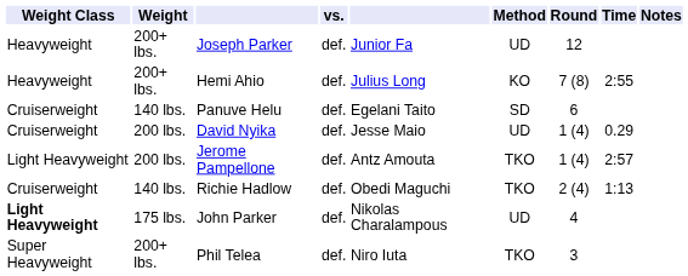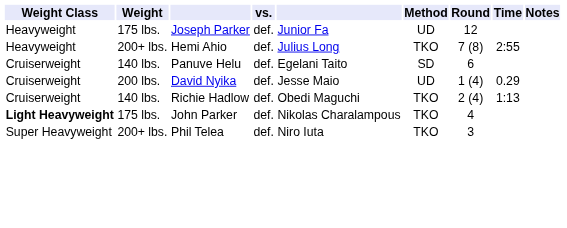 <table class="toccolours" style="font-size: 85%;">
 <tr>
 <th style="background:#e6e8fa; color:#000; text-align:center;">Weight Class</th>
 <th style="background:#e6e8fa; color:#000; text-align:center;">Weight</th>
 <th style="background:#e6e8fa; color:#000; text-align:center;"></th>
 <th style="background:#e6e8fa; color:#000; text-align:center;">vs.</th>
 <th style="background:#e6e8fa; color:#000; text-align:center;"></th>
 <th style="background:#e6e8fa; color:#000; text-align:center;">Method</th>
 <th style="background:#e6e8fa; color:#000; text-align:center;">Round</th>
 <th style="background:#e6e8fa; color:#000; text-align:center;">Time</th>
 <th style="background:#e6e8fa; color:#000; text-align:center;">Notes</th>
 </tr>
 <tr>
 <td>Heavyweight</td>
-<td>200+ lbs.</td>
+<td>175 lbs.</td>
 <td> <a href='#'>Joseph Parker</a></td>
 <td>def.</td>
 <td> <a href='#'>Junior Fa</a></td>
 <td align=center>UD</td>
 <td align=center>12</td>
 <td align=center></td>
 <td></td>
 </tr>
 <tr>
 <td>Heavyweight</td>
 <td>200+ lbs.</td>
 <td> Hemi Ahio</td>
 <td>def.</td>
 <td> <a href='#'>Julius Long</a></td>
-<td align=center>KO</td>
+<td align=center>TKO</td>
 <td align=center>7 (8)</td>
 <td align=center>2:55</td>
 <td></td>
 </tr>
 <tr>
 <td>Cruiserweight</td>
 <td>140 lbs.</td>
 <td> Panuve Helu</td>
 <td>def.</td>
 <td> Egelani Taito</td>
 <td align=center>SD</td>
 <td align=center>6</td>
 <td align=center></td>
 <td></td>
 </tr>
 <tr>
 <td>Cruiserweight</td>
 <td>200 lbs.</td>
 <td> <a href='#'>David Nyika</a></td>
 <td>def.</td>
 <td> Jesse Maio</td>
 <td align=center>UD</td>
 <td align=center>1 (4)</td>
 <td align=center>0.29</td>
 <td></td>
 </tr>
 <tr>
-<td>Light Heavyweight</td>
-<td>200 lbs.</td>
-<td> <a href='#'>Jerome Pampellone</a></td>
-<td>def.</td>
-<td> Antz Amouta</td>
-<td align=center>TKO</td>
-<td align=center>1 (4)</td>
-<td align=center>2:57</td>
-<td></td>
-</tr>
-<tr>
 <td>Cruiserweight</td>
 <td>140 lbs.</td>
 <td> Richie Hadlow</td>
 <td>def.</td>
 <td> Obedi Maguchi</td>
 <td align=center>TKO</td>
 <td align=center>2 (4)</td>
 <td align=center>1:13</td>
 <td></td>
 </tr>
 <tr>
 <td><strong>Light Heavyweight</strong></td>
 <td>175 lbs.</td>
 <td> John Parker</td>
 <td>def.</td>
 <td> Nikolas Charalampous</td>
-<td align=center>UD</td>
+<td align=center>TKO</td>
 <td align=center>4</td>
 <td align=center></td>
 <td></td>
 </tr>
 <tr>
 <td>Super Heavyweight</td>
 <td>200+ lbs.</td>
 <td> Phil Telea</td>
 <td>def.</td>
 <td> Niro Iuta</td>
 <td align=center>TKO</td>
 <td align=center>3</td>
 <td align=center></td>
 <td></td>
 </tr>
 <tr>
 </tr>
 </table>
